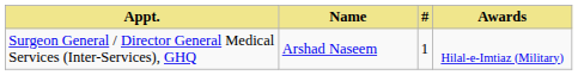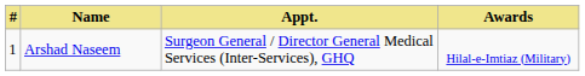 <table class="wikitable">
 <tr>
+<th style="background:#F0E68C; text-align:center" width="10">#</th>
+<th style="background:#F0E68C; text-align:center" width="240">Name</th>
 <th style="background:#F0E68C; text-align:center" width="530">Appt.</th>
-<th style="background:#F0E68C; text-align:center" width="240">Name</th>
-<th style="background:#F0E68C; text-align:center" width="10">#</th>
 <th style="background:#F0E68C; text-align:center" width="240">Awards</th>
 </tr>
 <tr>
+<td>1</td>
+<td><a href='#'>Arshad Naseem</a></td>
 <td><a href='#'>Surgeon General</a> / <a href='#'>Director General</a> Medical Services (Inter-Services), <a href='#'>GHQ</a></td>
-<td><a href='#'>Arshad Naseem</a></td>
-<td>1</td>
 <td style="text-align:center"> <br><small><a href='#'>Hilal-e-Imtiaz (Military)</a></small></td>
 </tr>
 </table>
